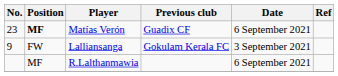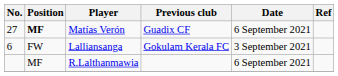 <table class="wikitable plainrowheaders" style="text-align:center; text-align:left">
 <tr>
 <th>No.</th>
 <th scope="col">Position</th>
 <th scope="col">Player</th>
 <th scope="col">Previous club</th>
 <th scope="col">Date</th>
 <th scope="col">Ref</th>
 </tr>
 <tr>
-<td>23</td>
+<td>27</td>
 <td><strong>MF</strong></td>
 <td> <a href='#'>Matías Verón</a></td>
 <td> <a href='#'>Guadix CF</a></td>
 <td>6 September 2021</td>
 <td></td>
 </tr>
 <tr>
-<td>9</td>
+<td>6</td>
 <td>FW</td>
 <td> <a href='#'>Lalliansanga</a></td>
 <td> <a href='#'>Gokulam Kerala FC</a></td>
 <td>3 September 2021</td>
 <td></td>
 </tr>
 <tr>
 <td></td>
 <td>MF</td>
 <td> <a href='#'>R.Lalthanmawia</a></td>
 <td></td>
 <td>6 September 2021</td>
 <td></td>
 </tr>
 <tr>
 </tr>
 </table>
